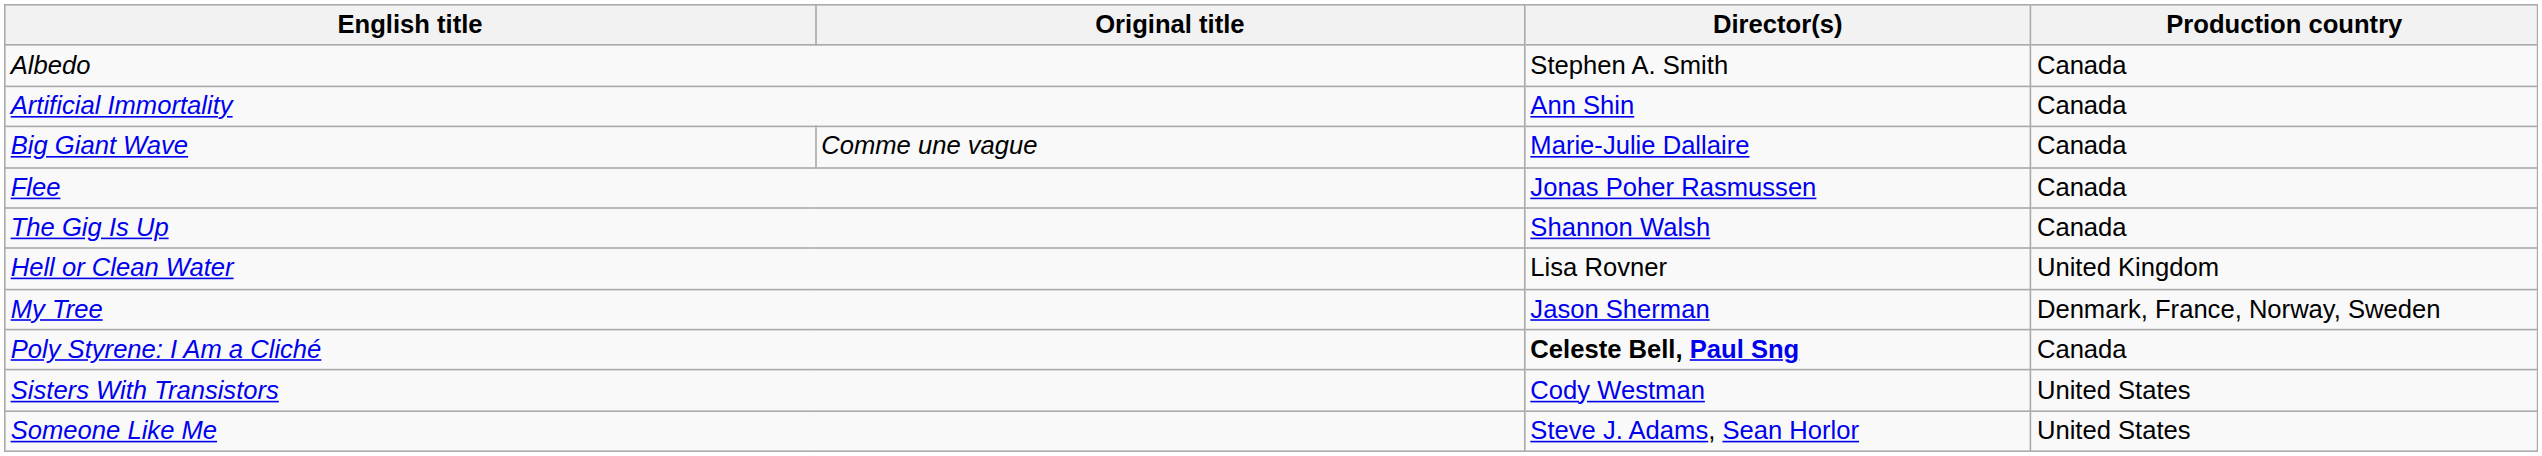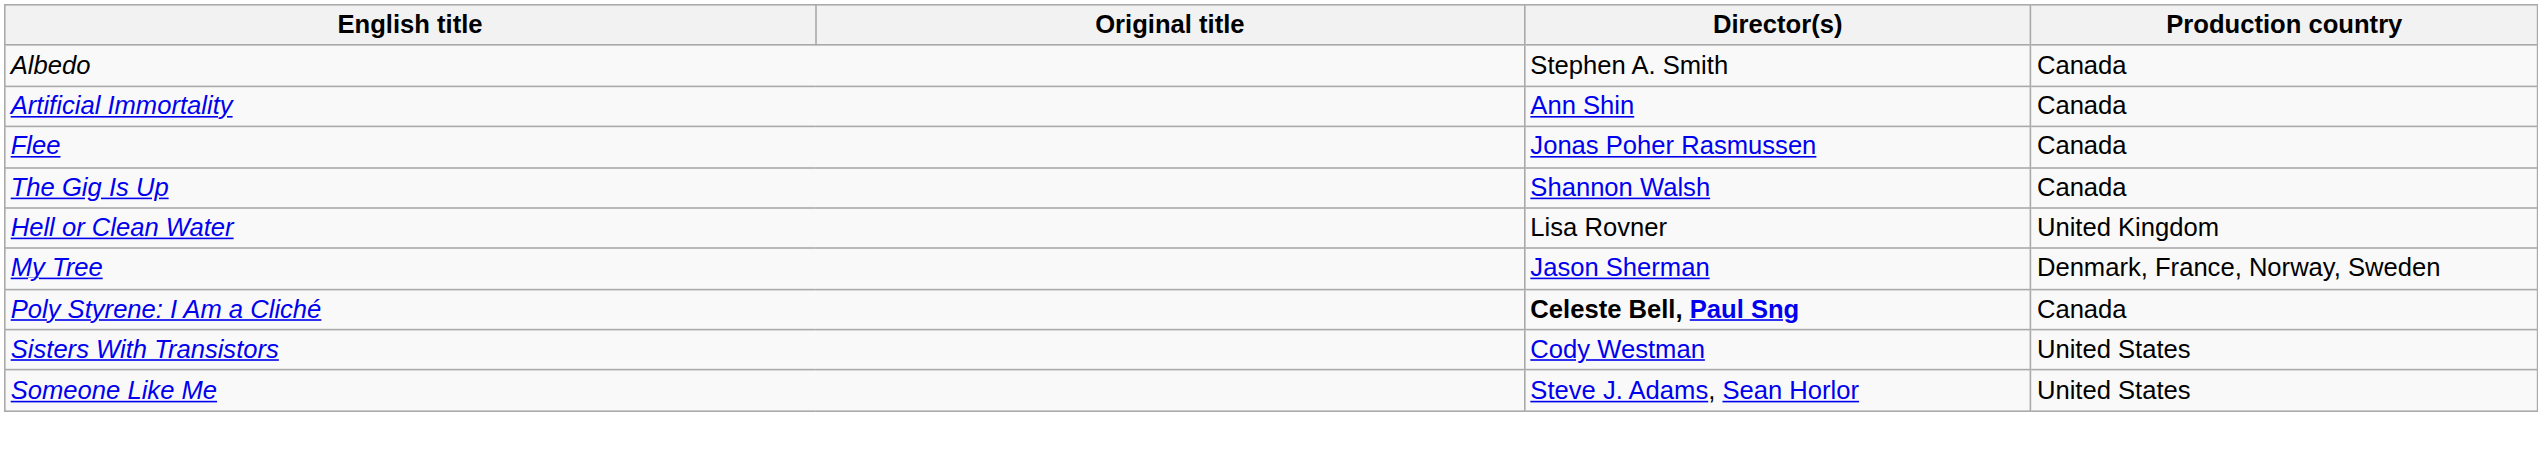 <table class="wikitable" width=100%>
 <tr>
 <th scope="col" width="32%">English title</th>
 <th scope="col" width="28%">Original title</th>
 <th scope="col" width="20%">Director(s)</th>
 <th scope="col" width="20%">Production country</th>
 </tr>
 <tr>
 <td colspan=2><em>Albedo</em></td>
 <td>Stephen A. Smith</td>
 <td>Canada</td>
 </tr>
 <tr>
 <td colspan=2><em><a href='#'>Artificial Immortality</a></em></td>
 <td><a href='#'>Ann Shin</a></td>
-<td>Canada</td>
-</tr>
-<tr>
-<td><em><a href='#'>Big Giant Wave</a></em></td>
-<td><em>Comme une vague</em></td>
-<td><a href='#'>Marie-Julie Dallaire</a></td>
 <td>Canada</td>
 </tr>
 <tr>
 <td colspan=2><em><a href='#'>Flee</a></em></td>
 <td><a href='#'>Jonas Poher Rasmussen</a></td>
 <td>Canada</td>
 </tr>
 <tr>
 <td colspan=2><em><a href='#'>The Gig Is Up</a></em></td>
 <td><a href='#'>Shannon Walsh</a></td>
 <td>Canada</td>
 </tr>
 <tr>
 <td colspan=2><em><a href='#'>Hell or Clean Water</a></em></td>
 <td>Lisa Rovner</td>
 <td>United Kingdom</td>
 </tr>
 <tr>
 <td colspan=2><em><a href='#'>My Tree</a></em></td>
 <td><a href='#'>Jason Sherman</a></td>
 <td>Denmark, France, Norway, Sweden</td>
 </tr>
 <tr>
 <td colspan=2><em><a href='#'>Poly Styrene: I Am a Cliché</a></em></td>
 <td><strong>Celeste Bell, <a href='#'>Paul Sng</a></strong></td>
 <td>Canada</td>
 </tr>
 <tr>
 <td colspan=2><em><a href='#'>Sisters With Transistors</a></em></td>
 <td><a href='#'>Cody Westman</a></td>
 <td>United States</td>
 </tr>
 <tr>
 <td colspan=2><em><a href='#'>Someone Like Me</a></em></td>
 <td><a href='#'>Steve J. Adams</a>, <a href='#'>Sean Horlor</a></td>
 <td>United States</td>
 </tr>
 </table>
